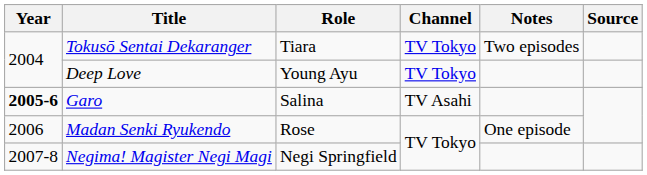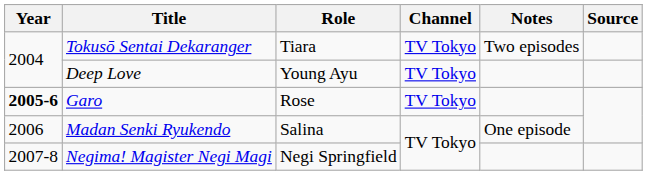 <table class="wikitable">
 <tr>
 <th>Year</th>
 <th>Title</th>
 <th>Role</th>
 <th>Channel</th>
 <th>Notes</th>
 <th>Source</th>
 </tr>
 <tr>
 <td rowspan="2">2004</td>
 <td><em><a href='#'>Tokusō Sentai Dekaranger</a></em></td>
 <td>Tiara</td>
 <td><a href='#'>TV Tokyo</a></td>
 <td>Two episodes</td>
 <td></td>
 </tr>
 <tr>
 <td><em>Deep Love</em></td>
 <td>Young Ayu</td>
 <td><a href='#'>TV Tokyo</a></td>
 <td></td>
 <td></td>
 </tr>
 <tr>
 <td><strong>2005-6</strong></td>
 <td><em><a href='#'>Garo</a></em></td>
-<td>Salina</td>
-<td>TV Asahi</td>
+<td>Rose</td>
+<td><a href='#'>TV Tokyo</a></td>
 <td></td>
 <td rowspan="2"></td>
 </tr>
 <tr>
 <td>2006</td>
 <td><em><a href='#'>Madan Senki Ryukendo</a></em></td>
-<td>Rose</td>
+<td>Salina</td>
 <td rowspan="2">TV Tokyo</td>
 <td>One episode</td>
 </tr>
 <tr>
 <td>2007-8</td>
 <td><em><a href='#'>Negima! Magister Negi Magi</a></em></td>
 <td>Negi Springfield</td>
 <td></td>
 <td></td>
 </tr>
 </table>
